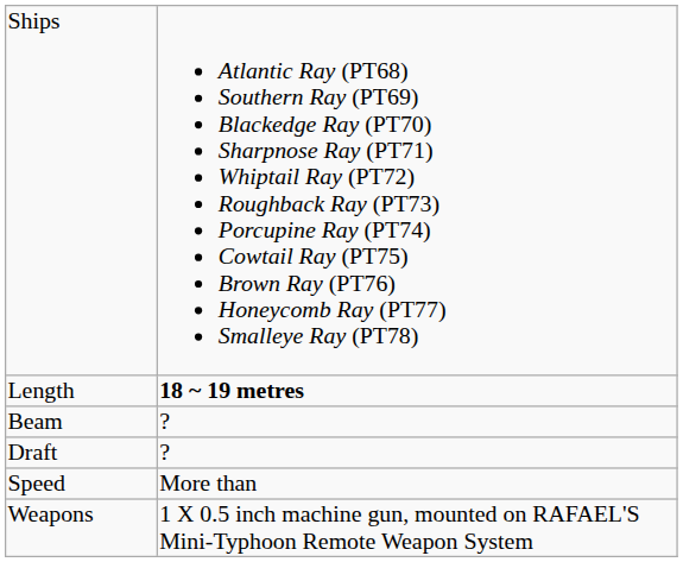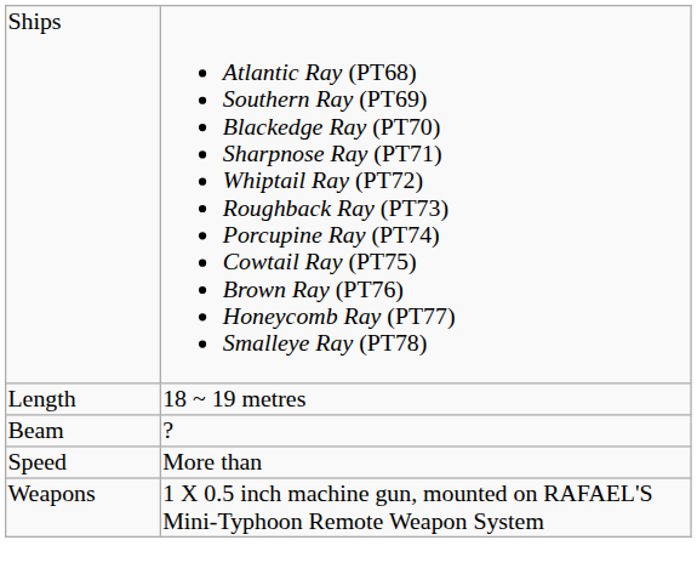 <table align="left" border="1" style="background: #F9F9F9; border: 1px solid #AAA; border-collapse: collapse">
 <tr>
 <td valign="top" width="100">Ships</td>
 <td valign="top" width="350"><br><ul><li><em>Atlantic Ray</em> (PT68)</li><li><em>Southern Ray</em> (PT69)</li><li><em>Blackedge Ray</em> (PT70)</li><li><em>Sharpnose Ray</em> (PT71)</li><li><em>Whiptail Ray</em> (PT72)</li><li><em>Roughback Ray</em> (PT73)</li><li><em>Porcupine Ray</em> (PT74)</li><li><em>Cowtail Ray</em> (PT75)</li><li><em>Brown Ray</em> (PT76)</li><li><em>Honeycomb Ray</em> (PT77)</li><li><em>Smalleye Ray</em> (PT78)</li></ul></td>
 </tr>
 <tr>
 <td valign="top" width="100">Length</td>
-<td valign="top" width="350"><strong>18 ~ 19 metres</strong></td>
+<td valign="top" width="350">18 ~ 19 metres</td>
 </tr>
 <tr>
 <td valign="top" width="100">Beam</td>
-<td valign="top" width="350">?</td>
-</tr>
-<tr>
-<td valign="top" width="100">Draft</td>
 <td valign="top" width="350">?</td>
 </tr>
 <tr>
 <td valign="top" width="100">Speed</td>
 <td valign="top" width="350">More than </td>
 </tr>
 <tr>
 <td valign="top" width="100">Weapons</td>
 <td valign="top" width="350">1 X 0.5 inch machine gun, mounted on RAFAEL'S Mini-Typhoon Remote Weapon System</td>
 </tr>
 </table>
